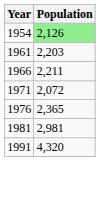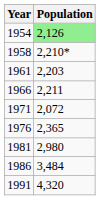 <table class="wikitable">
 <tr>
 <th>Year</th>
 <th>Population</th>
 </tr>
 <tr>
 <td>1954</td>
 <td style="background: lightgreen;">2,126</td>
+</tr>
+<tr>
+<td>1958</td>
+<td>2,210*</td>
 </tr>
 <tr>
 <td>1961</td>
 <td>2,203</td>
 </tr>
 <tr>
 <td>1966</td>
 <td>2,211</td>
 </tr>
 <tr>
 <td>1971</td>
 <td>2,072</td>
 </tr>
 <tr>
 <td>1976</td>
 <td>2,365</td>
 </tr>
 <tr>
 <td>1981</td>
-<td>2,981</td>
+<td>2,980</td>
+</tr>
+<tr>
+<td>1986</td>
+<td>3,484</td>
 </tr>
 <tr>
 <td>1991</td>
 <td>4,320</td>
 </tr>
 </table>
